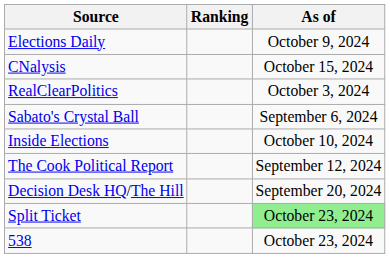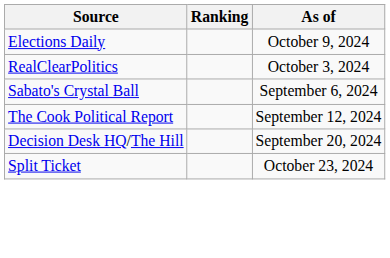 <table class="wikitable" style="text-align:center">
 <tr>
 <th>Source</th>
 <th>Ranking</th>
 <th>As of</th>
 </tr>
 <tr>
 <td align=left><a href='#'>Elections Daily</a></td>
 <td></td>
 <td>October 9, 2024</td>
 </tr>
 <tr>
-<td align=left><a href='#'>CNalysis</a></td>
-<td></td>
-<td>October 15, 2024</td>
-</tr>
-<tr>
 <td align=left><a href='#'>RealClearPolitics</a></td>
 <td></td>
 <td>October 3, 2024</td>
 </tr>
 <tr>
 <td align="left"><a href='#'>Sabato's Crystal Ball</a></td>
 <td></td>
 <td>September 6, 2024</td>
-</tr>
-<tr>
-<td align="left"><a href='#'>Inside Elections</a></td>
-<td></td>
-<td>October 10, 2024</td>
 </tr>
 <tr>
 <td align="left"><a href='#'>The Cook Political Report</a></td>
 <td></td>
 <td>September 12, 2024</td>
 </tr>
 <tr>
 <td align="left"><a href='#'>Decision Desk HQ</a>/<a href='#'>The Hill</a></td>
 <td></td>
 <td>September 20, 2024</td>
 </tr>
 <tr>
 <td align="left"><a href='#'>Split Ticket</a></td>
 <td></td>
-<td style="background: lightgreen;">October 23, 2024</td>
-</tr>
-<tr>
-<td align="left"><a href='#'>538</a></td>
-<td></td>
 <td>October 23, 2024</td>
 </tr>
 </table>
